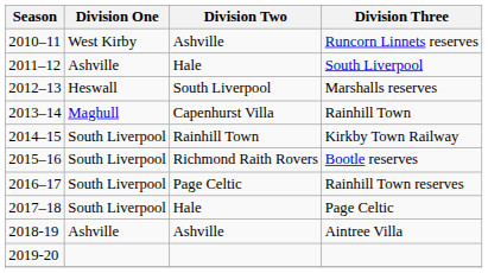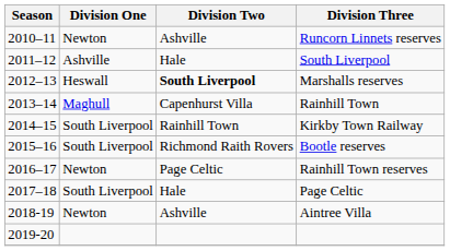 <table class="wikitable">
 <tr>
 <th>Season</th>
 <th>Division One</th>
 <th>Division Two</th>
 <th>Division Three</th>
 </tr>
 <tr>
 <td>2010–11</td>
-<td>West Kirby</td>
+<td>Newton</td>
 <td>Ashville</td>
 <td><a href='#'>Runcorn Linnets</a> reserves</td>
 </tr>
 <tr>
 <td>2011–12</td>
 <td>Ashville</td>
 <td>Hale</td>
 <td><a href='#'>South Liverpool</a></td>
 </tr>
 <tr>
 <td>2012–13</td>
 <td>Heswall</td>
-<td>South Liverpool</td>
+<td><strong>South Liverpool</strong></td>
 <td>Marshalls reserves</td>
 </tr>
 <tr>
 <td>2013–14</td>
 <td><a href='#'>Maghull</a></td>
 <td>Capenhurst Villa</td>
 <td>Rainhill Town</td>
 </tr>
 <tr>
 <td>2014–15</td>
 <td>South Liverpool</td>
 <td>Rainhill Town</td>
 <td>Kirkby Town Railway</td>
 </tr>
 <tr>
 <td>2015–16</td>
 <td>South Liverpool</td>
 <td>Richmond Raith Rovers</td>
 <td><a href='#'>Bootle</a> reserves</td>
 </tr>
 <tr>
 <td>2016–17</td>
-<td>South Liverpool</td>
+<td>Newton</td>
 <td>Page Celtic</td>
 <td>Rainhill Town reserves</td>
 </tr>
 <tr>
 <td>2017–18</td>
 <td>South Liverpool</td>
 <td>Hale</td>
 <td>Page Celtic</td>
 </tr>
 <tr>
 <td>2018-19</td>
-<td>Ashville</td>
+<td>Newton</td>
 <td>Ashville</td>
 <td>Aintree Villa</td>
 </tr>
 <tr>
 <td>2019-20</td>
 <td></td>
 <td></td>
 <td></td>
 </tr>
 <tr>
 </tr>
 </table>
